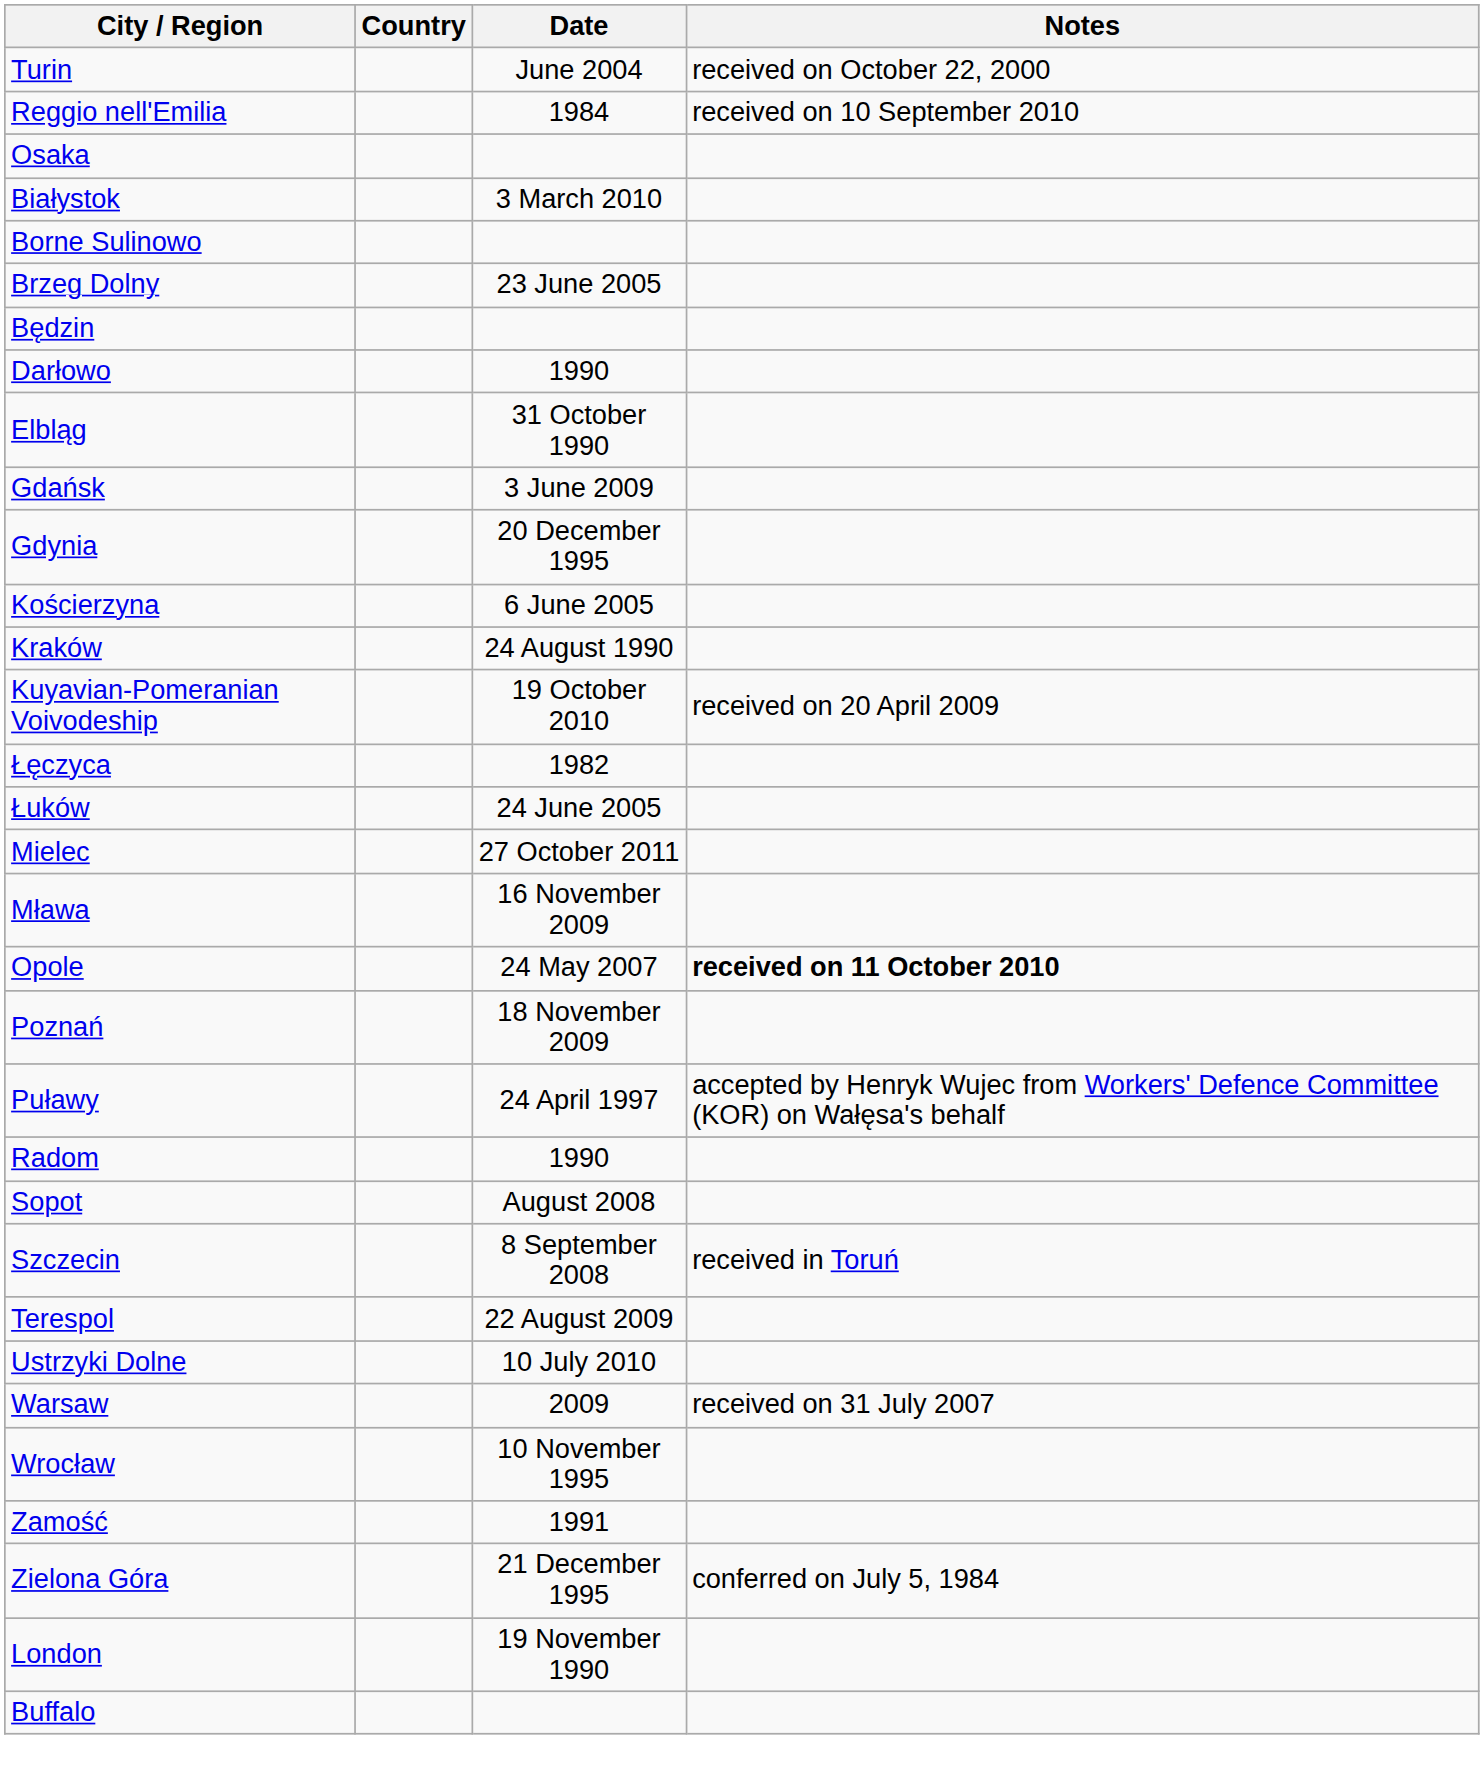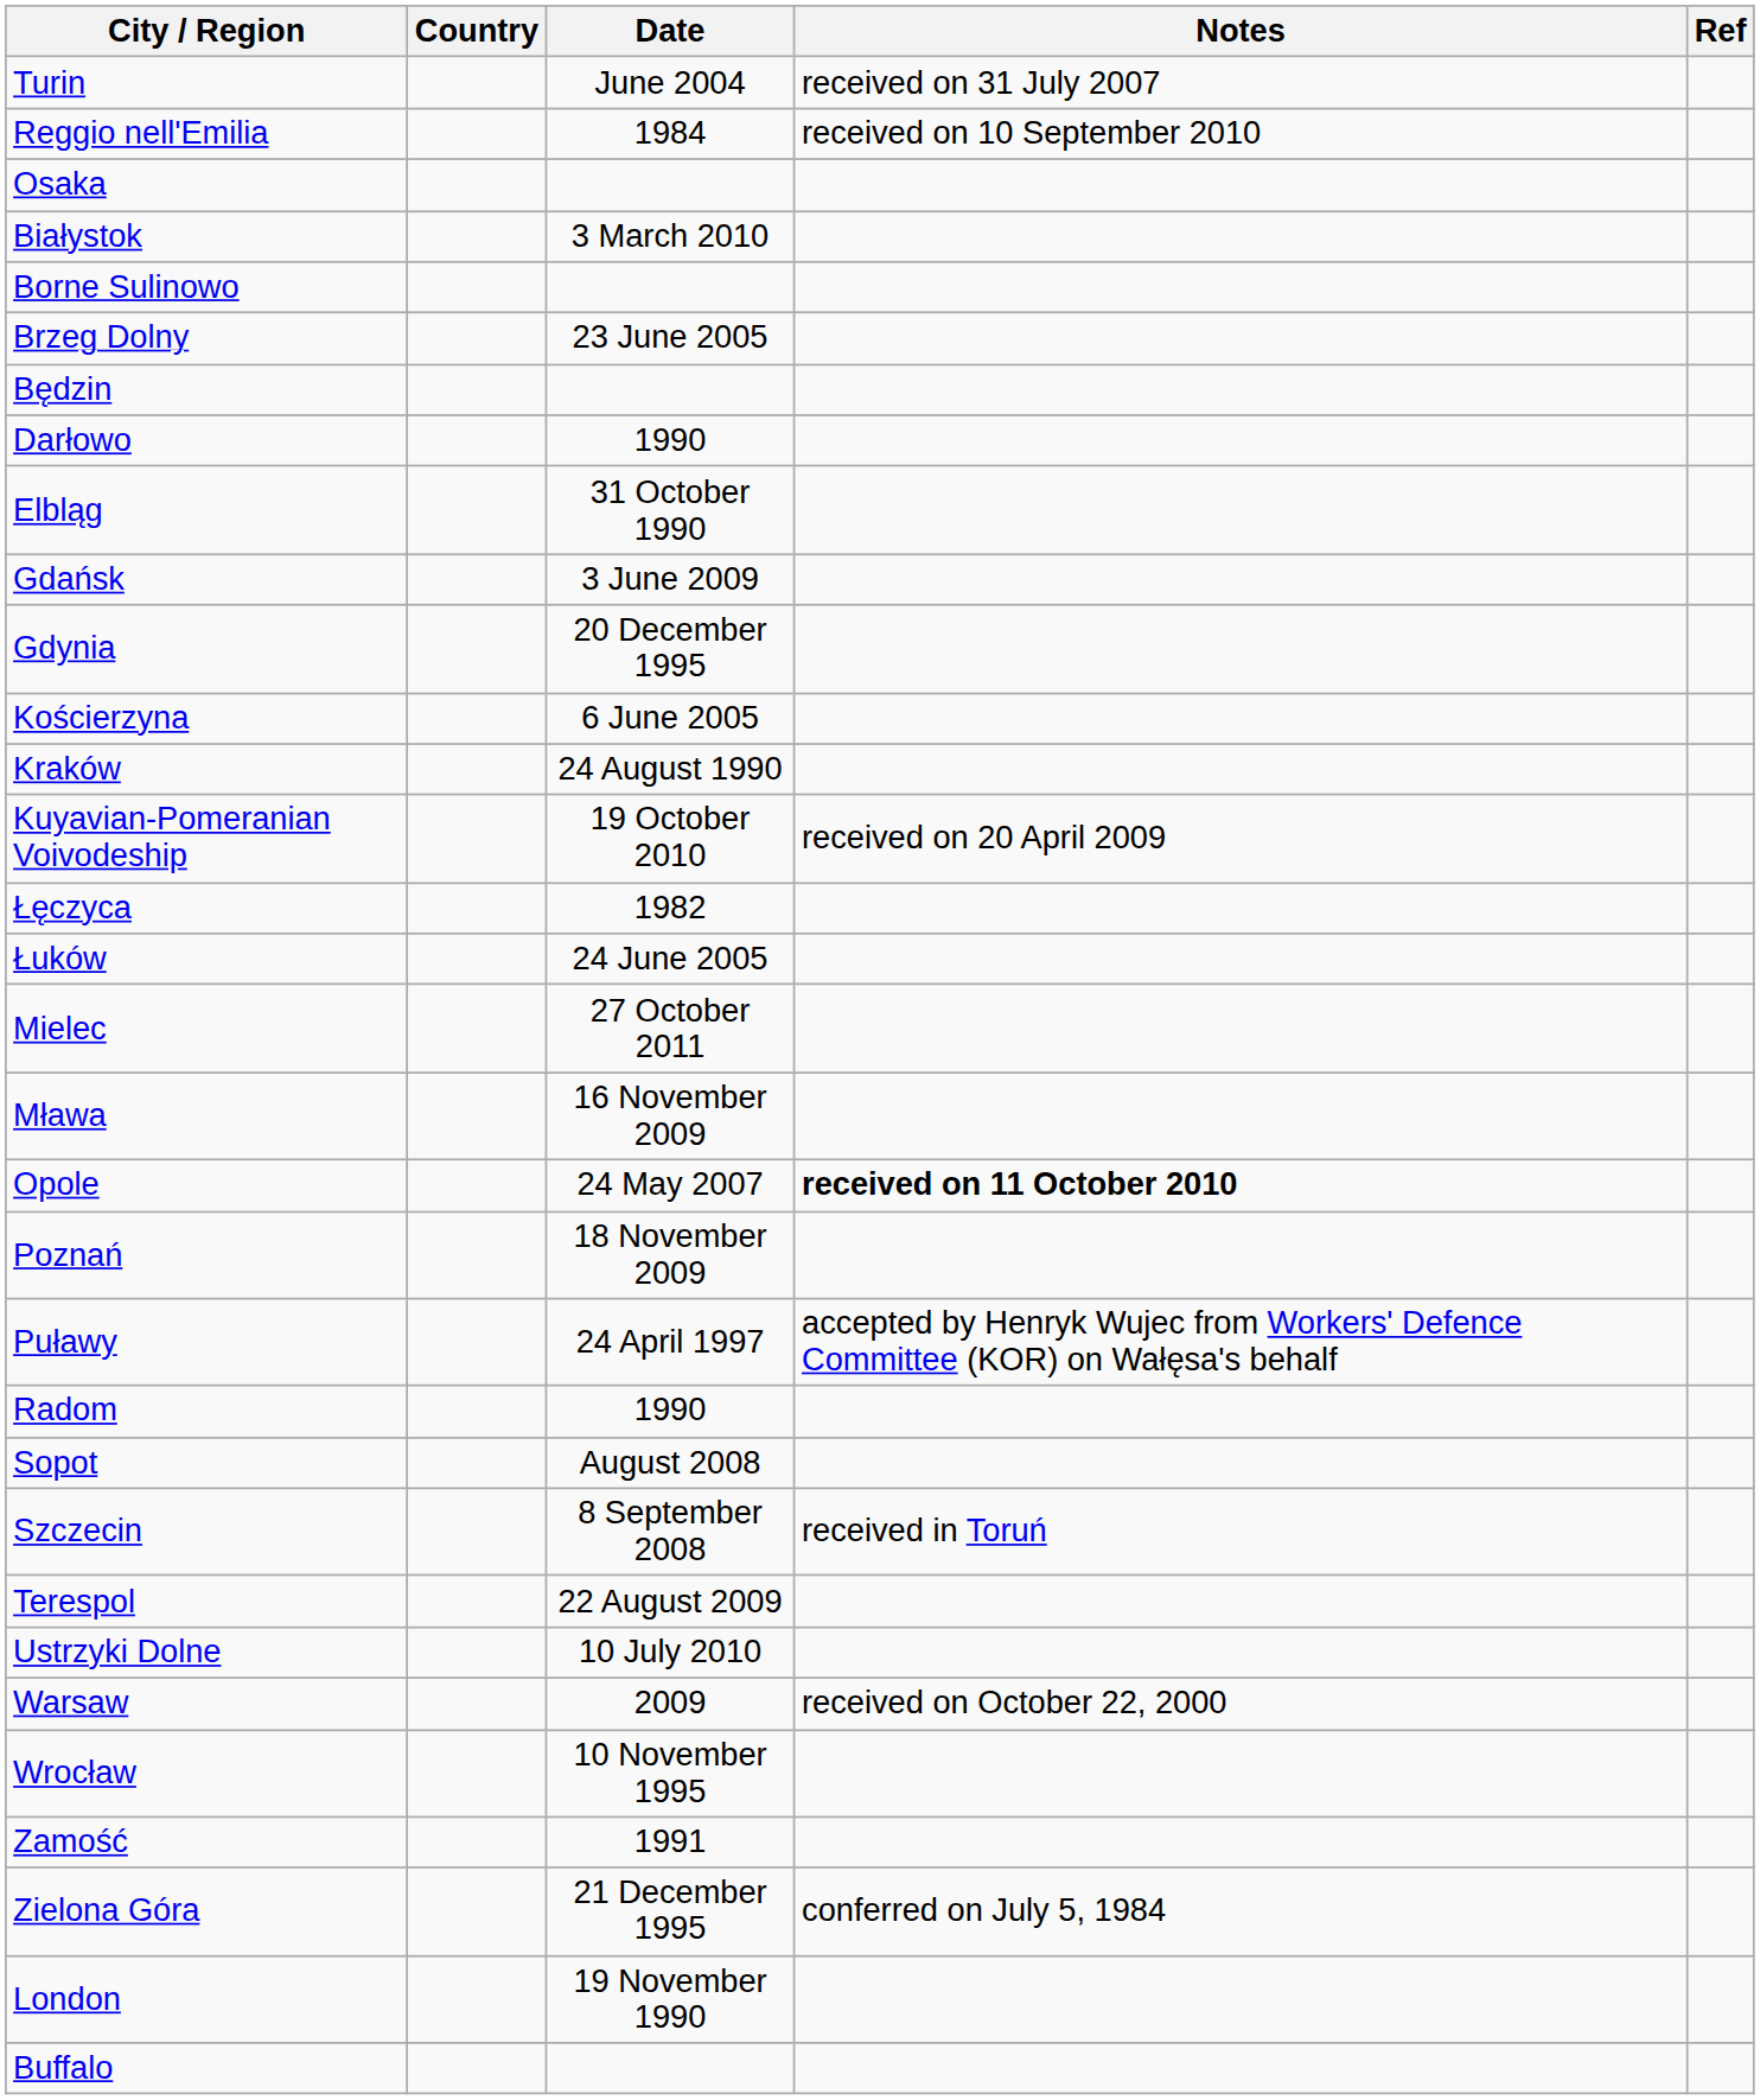 <table class="wikitable sortable">
 <tr>
 <th>City / Region</th>
 <th>Country</th>
 <th>Date</th>
 <th class="unsortable">Notes</th>
+<th class="unsortable">Ref</th>
 </tr>
 <tr>
 <td><a href='#'>Turin</a></td>
 <td></td>
 <td align=center>June 2004</td>
-<td>received on October 22, 2000</td>
+<td>received on 31 July 2007</td>
+<td></td>
 </tr>
 <tr>
 <td><a href='#'>Reggio nell'Emilia</a></td>
 <td></td>
 <td align=center>1984</td>
 <td>received on 10 September 2010</td>
+<td></td>
 </tr>
 <tr>
 <td><a href='#'>Osaka</a></td>
 <td></td>
 <td align=center> </td>
+<td></td>
 <td></td>
 </tr>
 <tr>
 <td><a href='#'>Białystok</a></td>
 <td></td>
 <td align=center>3 March 2010</td>
 <td></td>
+<td></td>
 </tr>
 <tr>
 <td><a href='#'>Borne Sulinowo</a></td>
 <td></td>
 <td align=center> </td>
+<td></td>
 <td></td>
 </tr>
 <tr>
 <td><a href='#'>Brzeg Dolny</a></td>
 <td></td>
 <td align=center>23 June 2005</td>
 <td></td>
+<td></td>
 </tr>
 <tr>
 <td><a href='#'>Będzin</a></td>
 <td></td>
 <td align=center> </td>
+<td></td>
 <td></td>
 </tr>
 <tr>
 <td><a href='#'>Darłowo</a></td>
 <td></td>
 <td align=center>1990</td>
 <td></td>
+<td></td>
 </tr>
 <tr>
 <td><a href='#'>Elbląg</a></td>
 <td></td>
 <td align=center>31 October 1990</td>
+<td></td>
 <td></td>
 </tr>
 <tr>
 <td><a href='#'>Gdańsk</a></td>
 <td></td>
 <td align=center>3 June 2009</td>
 <td></td>
+<td></td>
 </tr>
 <tr>
 <td><a href='#'>Gdynia</a></td>
 <td></td>
 <td align=center>20 December 1995</td>
+<td></td>
 <td></td>
 </tr>
 <tr>
 <td><a href='#'>Kościerzyna</a></td>
 <td></td>
 <td align=center>6 June 2005</td>
 <td></td>
+<td></td>
 </tr>
 <tr>
 <td><a href='#'>Kraków</a></td>
 <td></td>
 <td align=center>24 August 1990</td>
+<td></td>
 <td></td>
 </tr>
 <tr>
 <td><a href='#'>Kuyavian-Pomeranian Voivodeship</a></td>
 <td></td>
 <td align=center>19 October 2010</td>
 <td>received on 20 April 2009</td>
+<td></td>
 </tr>
 <tr>
 <td><a href='#'>Łęczyca</a></td>
 <td></td>
 <td align=center>1982</td>
+<td></td>
 <td></td>
 </tr>
 <tr>
 <td><a href='#'>Łuków</a></td>
 <td></td>
 <td align=center>24 June 2005</td>
 <td></td>
+<td></td>
 </tr>
 <tr>
 <td><a href='#'>Mielec</a></td>
 <td></td>
 <td align=center>27 October 2011</td>
+<td></td>
 <td></td>
 </tr>
 <tr>
 <td><a href='#'>Mława</a></td>
 <td></td>
 <td align=center>16 November 2009</td>
 <td></td>
+<td></td>
 </tr>
 <tr>
 <td><a href='#'>Opole</a></td>
 <td></td>
 <td align=center>24 May 2007</td>
 <td><strong>received on 11 October 2010</strong></td>
+<td></td>
 </tr>
 <tr>
 <td><a href='#'>Poznań</a></td>
 <td></td>
 <td align=center>18 November 2009</td>
+<td></td>
 <td></td>
 </tr>
 <tr>
 <td><a href='#'>Puławy</a></td>
 <td></td>
 <td align=center>24 April 1997</td>
 <td>accepted by Henryk Wujec from <a href='#'>Workers' Defence Committee</a> (KOR) on Wałęsa's behalf</td>
+<td></td>
 </tr>
 <tr>
 <td><a href='#'>Radom</a></td>
 <td></td>
 <td align=center>1990</td>
+<td></td>
 <td></td>
 </tr>
 <tr>
 <td><a href='#'>Sopot</a></td>
 <td></td>
 <td align=center>August 2008</td>
 <td></td>
+<td></td>
 </tr>
 <tr>
 <td><a href='#'>Szczecin</a></td>
 <td></td>
 <td align=center>8 September 2008</td>
 <td>received in <a href='#'>Toruń</a></td>
+<td></td>
 </tr>
 <tr>
 <td><a href='#'>Terespol</a></td>
 <td></td>
 <td align=center>22 August 2009</td>
+<td></td>
 <td></td>
 </tr>
 <tr>
 <td><a href='#'>Ustrzyki Dolne</a></td>
 <td></td>
 <td align=center>10 July 2010</td>
 <td></td>
+<td></td>
 </tr>
 <tr>
 <td><a href='#'>Warsaw</a></td>
 <td></td>
 <td align=center>2009</td>
-<td>received on 31 July 2007</td>
+<td>received on October 22, 2000</td>
+<td></td>
 </tr>
 <tr>
 <td><a href='#'>Wrocław</a></td>
 <td></td>
 <td align=center>10 November 1995</td>
+<td></td>
 <td></td>
 </tr>
 <tr>
 <td><a href='#'>Zamość</a></td>
 <td></td>
 <td align=center>1991</td>
 <td></td>
+<td></td>
 </tr>
 <tr>
 <td><a href='#'>Zielona Góra</a></td>
 <td></td>
 <td align=center>21 December 1995</td>
 <td>conferred on July 5, 1984</td>
+<td></td>
 </tr>
 <tr>
 <td><a href='#'>London</a></td>
 <td></td>
 <td align=center>19 November 1990</td>
+<td></td>
 <td></td>
 </tr>
 <tr>
 <td><a href='#'>Buffalo</a></td>
 <td></td>
 <td align=center> </td>
 <td></td>
+<td></td>
 </tr>
 </table>
